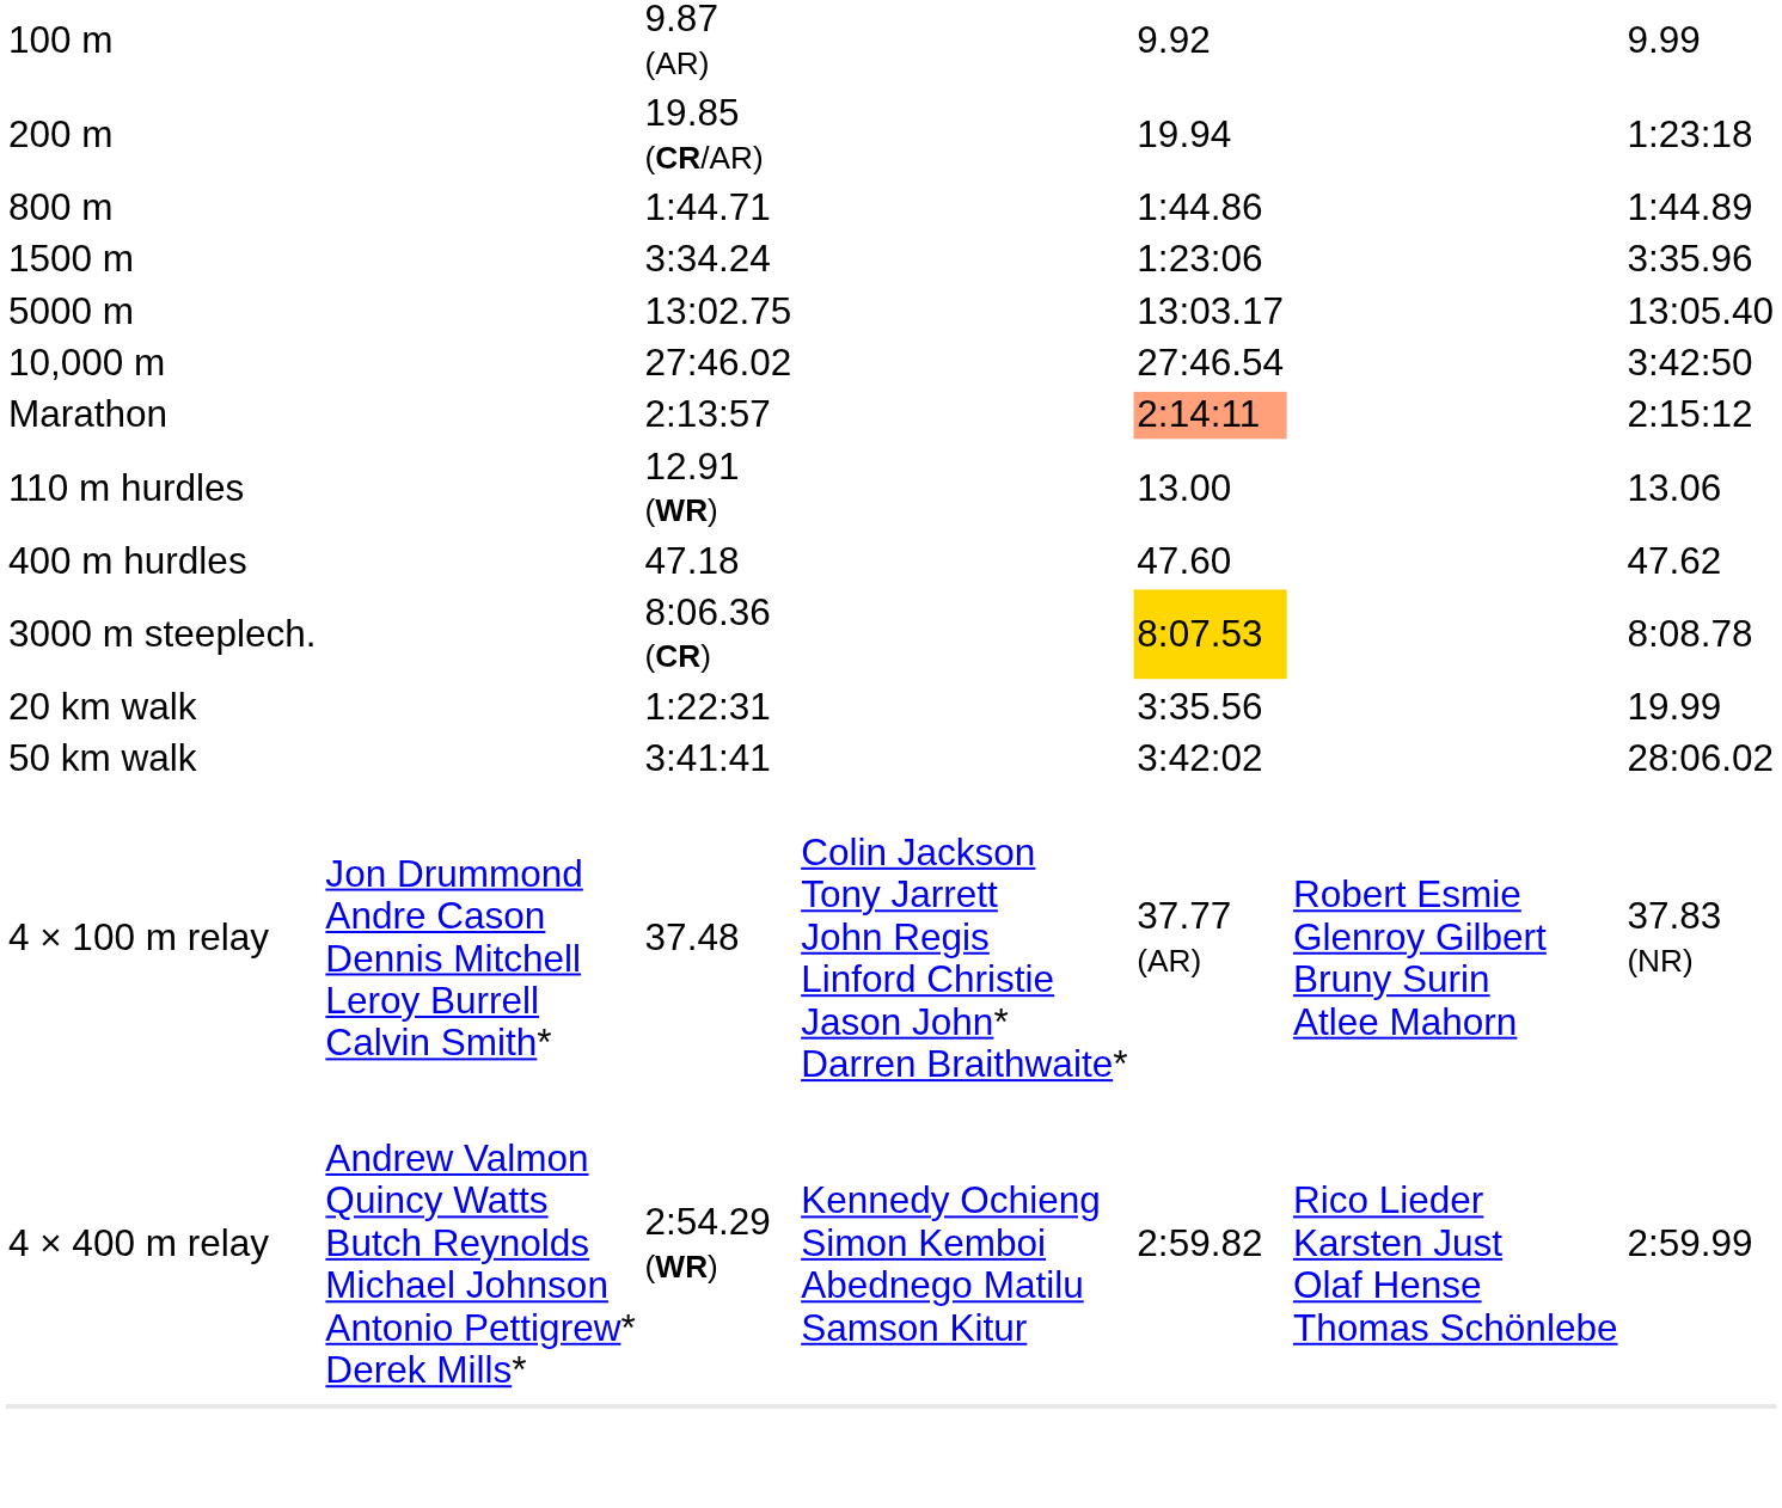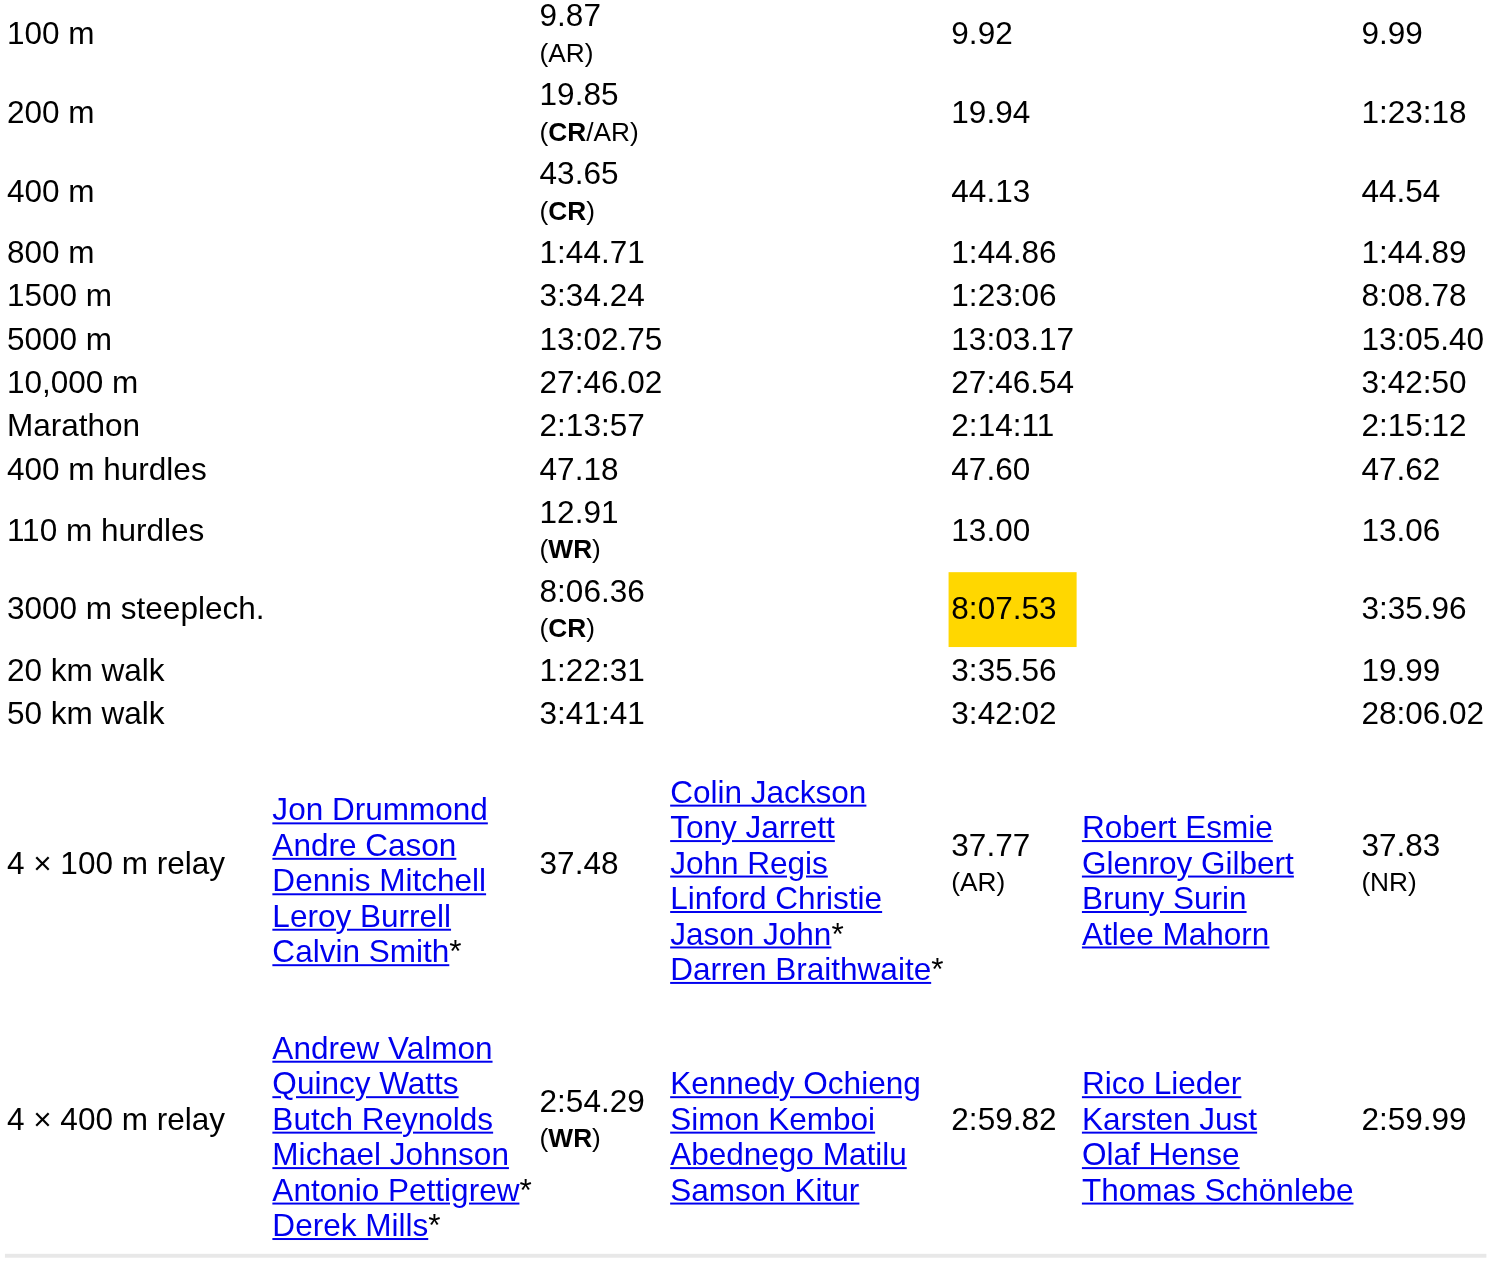 <table>
 <tr>
 <td>100 m<br></td>
 <td></td>
 <td>9.87<br><small>(AR)</small></td>
 <td></td>
 <td>9.92</td>
 <td></td>
 <td>9.99</td>
 </tr>
 <tr>
 <td>200 m<br></td>
 <td></td>
 <td>19.85<br><small>(<strong>CR</strong>/AR)</small></td>
 <td></td>
 <td>19.94</td>
 <td></td>
 <td>1:23:18</td>
 </tr>
 <tr>
+<td>400 m<br></td>
+<td></td>
+<td>43.65<br><small>(<strong>CR</strong>)</small></td>
+<td></td>
+<td>44.13</td>
+<td></td>
+<td>44.54</td>
+</tr>
+<tr>
 <td>800 m<br></td>
 <td></td>
 <td>1:44.71</td>
 <td></td>
 <td>1:44.86</td>
 <td></td>
 <td>1:44.89</td>
 </tr>
 <tr>
 <td>1500 m<br></td>
 <td></td>
 <td>3:34.24</td>
 <td></td>
 <td>1:23:06</td>
 <td></td>
-<td>3:35.96</td>
+<td>8:08.78</td>
 </tr>
 <tr>
 <td>5000 m<br></td>
 <td></td>
 <td>13:02.75</td>
 <td></td>
 <td>13:03.17</td>
 <td></td>
 <td>13:05.40</td>
 </tr>
 <tr>
 <td>10,000 m<br></td>
 <td></td>
 <td>27:46.02</td>
 <td></td>
 <td>27:46.54</td>
 <td></td>
 <td>3:42:50</td>
 </tr>
 <tr>
 <td>Marathon<br></td>
 <td></td>
 <td>2:13:57</td>
 <td></td>
-<td style="background: lightsalmon;">2:14:11</td>
+<td>2:14:11</td>
 <td></td>
 <td>2:15:12</td>
+</tr>
+<tr>
+<td>400 m hurdles<br></td>
+<td></td>
+<td>47.18</td>
+<td></td>
+<td>47.60</td>
+<td></td>
+<td>47.62</td>
 </tr>
 <tr>
 <td>110 m hurdles<br></td>
 <td></td>
 <td>12.91<br><small>(<strong>WR</strong>)</small></td>
 <td></td>
 <td>13.00</td>
 <td></td>
 <td>13.06</td>
 </tr>
 <tr>
-<td>400 m hurdles<br></td>
-<td></td>
-<td>47.18</td>
-<td></td>
-<td>47.60</td>
-<td></td>
-<td>47.62</td>
-</tr>
-<tr>
 <td>3000 m steeplech.<br></td>
 <td></td>
 <td>8:06.36<br><small>(<strong>CR</strong>)</small></td>
 <td></td>
 <td style="background: gold;">8:07.53</td>
 <td></td>
-<td>8:08.78</td>
+<td>3:35.96</td>
 </tr>
 <tr>
 <td>20 km walk<br></td>
 <td></td>
 <td>1:22:31</td>
 <td></td>
 <td>3:35.56</td>
 <td></td>
 <td>19.99</td>
 </tr>
 <tr>
 <td>50 km walk<br></td>
 <td></td>
 <td>3:41:41</td>
 <td></td>
 <td>3:42:02</td>
 <td></td>
 <td>28:06.02</td>
 </tr>
 <tr>
 <td>4 × 100 m relay<br></td>
 <td><br><a href='#'>Jon Drummond</a><br><a href='#'>Andre Cason</a><br><a href='#'>Dennis Mitchell</a><br><a href='#'>Leroy Burrell</a><br><a href='#'>Calvin Smith</a>*</td>
 <td>37.48</td>
 <td><br><a href='#'>Colin Jackson</a><br><a href='#'>Tony Jarrett</a><br><a href='#'>John Regis</a><br><a href='#'>Linford Christie</a><br><a href='#'>Jason John</a>*<br><a href='#'>Darren Braithwaite</a>*</td>
 <td>37.77<br><small>(AR)</small></td>
 <td><br><a href='#'>Robert Esmie</a><br><a href='#'>Glenroy Gilbert</a><br><a href='#'>Bruny Surin</a><br><a href='#'>Atlee Mahorn</a></td>
 <td>37.83<br><small>(NR)</small></td>
 </tr>
 <tr>
 <td>4 × 400 m relay<br></td>
 <td><br><a href='#'>Andrew Valmon</a><br><a href='#'>Quincy Watts</a><br><a href='#'>Butch Reynolds</a><br><a href='#'>Michael Johnson</a><br><a href='#'>Antonio Pettigrew</a>*<br><a href='#'>Derek Mills</a>*</td>
 <td>2:54.29<br><small>(<strong>WR</strong>)</small></td>
 <td><br><a href='#'>Kennedy Ochieng</a><br><a href='#'>Simon Kemboi</a><br><a href='#'>Abednego Matilu</a><br><a href='#'>Samson Kitur</a></td>
 <td>2:59.82</td>
 <td><br><a href='#'>Rico Lieder</a><br><a href='#'>Karsten Just</a><br><a href='#'>Olaf Hense</a><br><a href='#'>Thomas Schönlebe</a></td>
 <td>2:59.99</td>
 </tr>
 <tr>
 </tr>
 <tr bgcolor= e8e8e8>
 <td colspan=7></td>
 </tr>
 </table>
